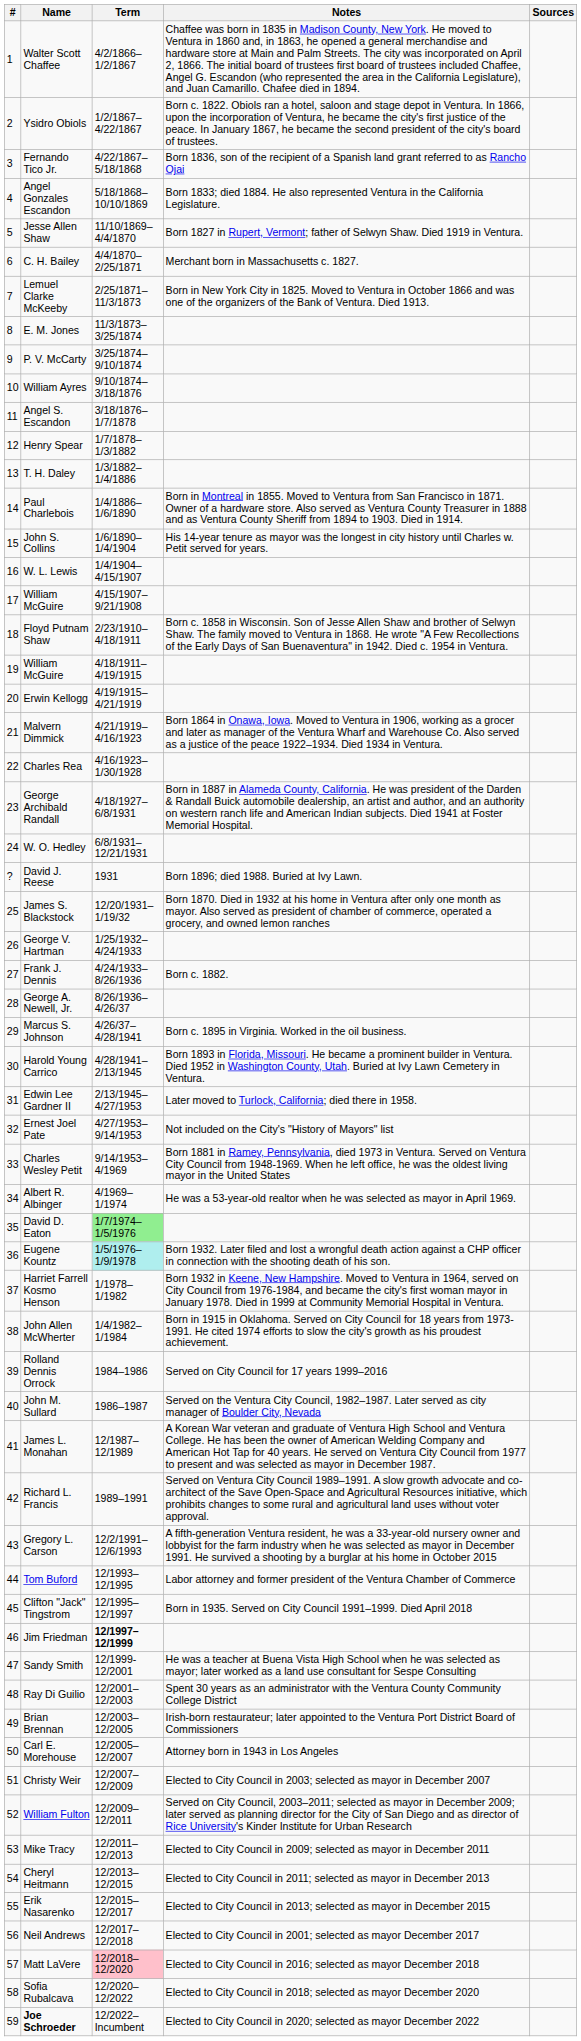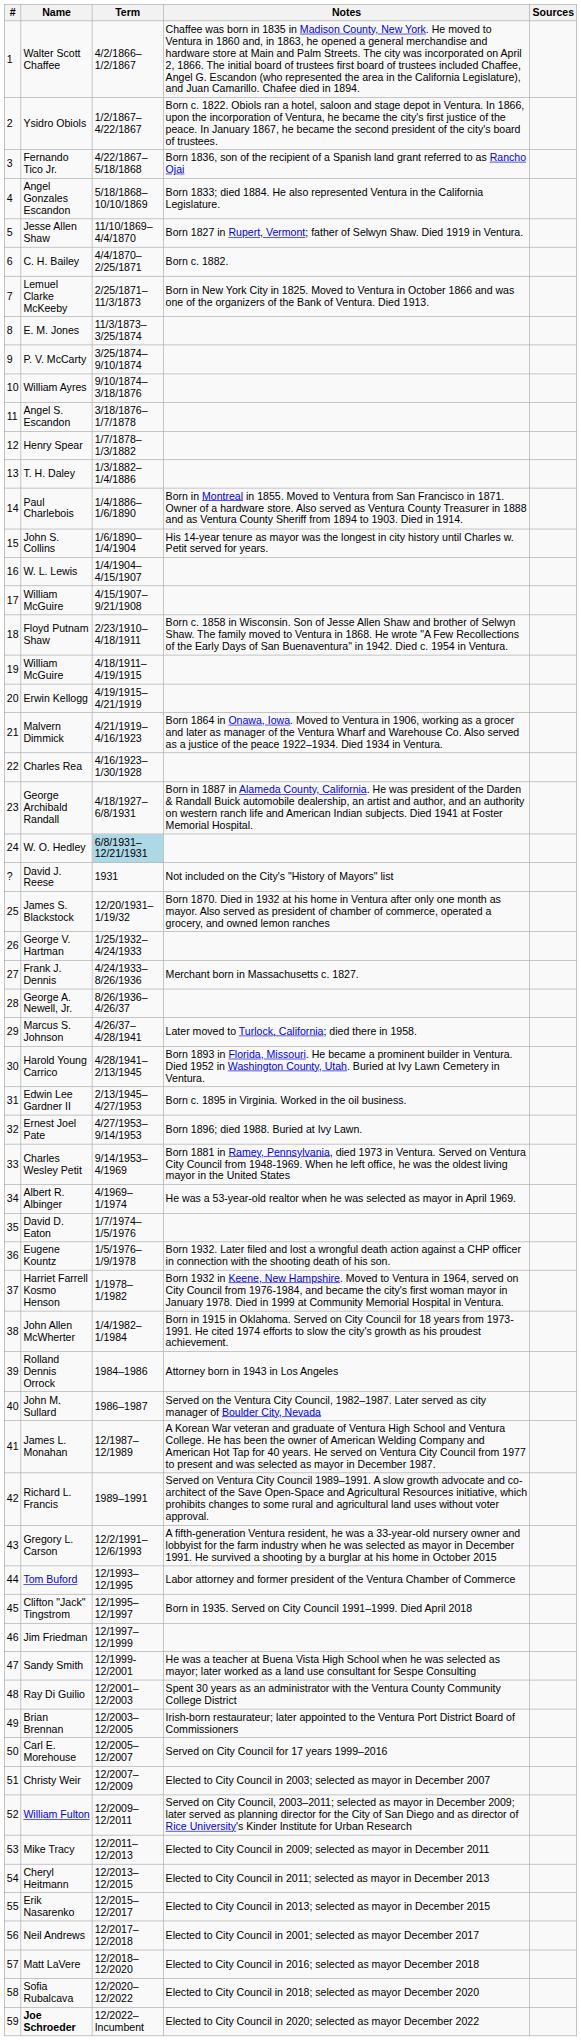 <table class="wikitable">
 <tr>
 <th>#</th>
 <th>Name</th>
 <th>Term</th>
 <th>Notes</th>
 <th>Sources</th>
 </tr>
 <tr>
 <td>1</td>
 <td>Walter Scott Chaffee</td>
 <td>4/2/1866–1/2/1867</td>
 <td>Chaffee was born in 1835 in <a href='#'>Madison County, New York</a>. He moved to Ventura in 1860 and, in 1863, he opened a general merchandise and hardware store at Main and Palm Streets. The city was incorporated on April 2, 1866. The initial board of trustees first board of trustees included Chaffee, Angel G. Escandon (who represented the area in the California Legislature), and Juan Camarillo. Chafee died in 1894.</td>
 <td></td>
 </tr>
 <tr>
 <td>2</td>
 <td>Ysidro Obiols</td>
 <td>1/2/1867–4/22/1867</td>
 <td>Born c. 1822. Obiols ran a hotel, saloon and stage depot in Ventura. In 1866, upon the incorporation of Ventura, he became the city's first justice of the peace. In January 1867, he became the second president of the city's board of trustees.</td>
 <td></td>
 </tr>
 <tr>
 <td>3</td>
 <td>Fernando Tico Jr.</td>
 <td>4/22/1867–5/18/1868</td>
 <td>Born 1836, son of the recipient of a Spanish land grant referred to as <a href='#'>Rancho Ojai</a></td>
 <td></td>
 </tr>
 <tr>
 <td>4</td>
 <td>Angel Gonzales Escandon</td>
 <td>5/18/1868–10/10/1869</td>
 <td>Born 1833; died 1884. He also represented Ventura in the California Legislature.</td>
 <td></td>
 </tr>
 <tr>
 <td>5</td>
 <td>Jesse Allen Shaw</td>
 <td>11/10/1869–4/4/1870</td>
 <td>Born 1827 in <a href='#'>Rupert, Vermont</a>; father of Selwyn Shaw. Died 1919 in Ventura.</td>
 <td></td>
 </tr>
 <tr>
 <td>6</td>
 <td>C. H. Bailey</td>
 <td>4/4/1870–2/25/1871</td>
-<td>Merchant born in Massachusetts c. 1827.</td>
+<td>Born c. 1882.</td>
 <td></td>
 </tr>
 <tr>
 <td>7</td>
 <td>Lemuel Clarke McKeeby</td>
 <td>2/25/1871–11/3/1873</td>
 <td>Born in New York City in 1825. Moved to Ventura in October 1866 and was one of the organizers of the Bank of Ventura. Died 1913.</td>
 <td></td>
 </tr>
 <tr>
 <td>8</td>
 <td>E. M. Jones</td>
 <td>11/3/1873–3/25/1874</td>
 <td></td>
 <td></td>
 </tr>
 <tr>
 <td>9</td>
 <td>P. V. McCarty</td>
 <td>3/25/1874–9/10/1874</td>
 <td></td>
 <td></td>
 </tr>
 <tr>
 <td>10</td>
 <td>William Ayres</td>
 <td>9/10/1874–3/18/1876</td>
 <td></td>
 <td></td>
 </tr>
 <tr>
 <td>11</td>
 <td>Angel S. Escandon</td>
 <td>3/18/1876–1/7/1878</td>
 <td></td>
 <td></td>
 </tr>
 <tr>
 <td>12</td>
 <td>Henry Spear</td>
 <td>1/7/1878–1/3/1882</td>
 <td></td>
 <td></td>
 </tr>
 <tr>
 <td>13</td>
 <td>T. H. Daley</td>
 <td>1/3/1882–1/4/1886</td>
 <td></td>
 <td></td>
 </tr>
 <tr>
 <td>14</td>
 <td>Paul Charlebois</td>
 <td>1/4/1886–1/6/1890</td>
 <td>Born in <a href='#'>Montreal</a> in 1855. Moved to Ventura from San Francisco in 1871. Owner of a hardware store. Also served as Ventura County Treasurer in 1888 and as Ventura County Sheriff from 1894 to 1903. Died in 1914.</td>
 <td></td>
 </tr>
 <tr>
 <td>15</td>
 <td>John S. Collins</td>
 <td>1/6/1890–1/4/1904</td>
 <td>His 14-year tenure as mayor was the longest in city history until Charles w. Petit served for  years.</td>
 <td></td>
 </tr>
 <tr>
 <td>16</td>
 <td>W. L. Lewis</td>
 <td>1/4/1904–4/15/1907</td>
 <td></td>
 <td></td>
 </tr>
 <tr>
 <td>17</td>
 <td>William McGuire</td>
 <td>4/15/1907–9/21/1908</td>
 <td></td>
 <td></td>
 </tr>
 <tr>
 <td>18</td>
 <td>Floyd Putnam Shaw</td>
 <td>2/23/1910–4/18/1911</td>
 <td>Born c. 1858 in Wisconsin. Son of Jesse Allen Shaw and brother of Selwyn Shaw. The family moved to Ventura in 1868. He wrote "A Few Recollections of the Early Days of San Buenaventura" in 1942. Died c. 1954 in Ventura.</td>
 <td></td>
 </tr>
 <tr>
 <td>19</td>
 <td>William McGuire</td>
 <td>4/18/1911–4/19/1915</td>
 <td></td>
 <td></td>
 </tr>
 <tr>
 <td>20</td>
 <td>Erwin Kellogg</td>
 <td>4/19/1915–4/21/1919</td>
 <td></td>
 <td></td>
 </tr>
 <tr>
 <td>21</td>
 <td>Malvern Dimmick</td>
 <td>4/21/1919–4/16/1923</td>
 <td>Born 1864 in <a href='#'>Onawa, Iowa</a>. Moved to Ventura in 1906, working as a grocer and later as manager of the Ventura Wharf and Warehouse Co. Also served as a justice of the peace 1922–1934. Died 1934 in Ventura.</td>
 <td></td>
 </tr>
 <tr>
 <td>22</td>
 <td>Charles Rea</td>
 <td>4/16/1923–1/30/1928</td>
 <td></td>
 <td></td>
 </tr>
 <tr>
 <td>23</td>
 <td>George Archibald Randall</td>
 <td>4/18/1927–6/8/1931</td>
 <td>Born in 1887 in <a href='#'>Alameda County, California</a>. He was president of the Darden & Randall Buick automobile dealership, an artist and author, and an authority on western ranch life and American Indian subjects.  Died 1941 at Foster Memorial Hospital.</td>
 <td></td>
 </tr>
 <tr>
 <td>24</td>
 <td>W. O. Hedley</td>
-<td>6/8/1931–12/21/1931</td>
+<td style="background: lightblue;">6/8/1931–12/21/1931</td>
 <td></td>
 <td></td>
 </tr>
 <tr>
 <td>?</td>
 <td>David J. Reese</td>
 <td>1931</td>
-<td>Born 1896; died 1988. Buried at Ivy Lawn.</td>
+<td>Not included on the City's "History of Mayors" list</td>
 <td></td>
 </tr>
 <tr>
 <td>25</td>
 <td>James S. Blackstock</td>
 <td>12/20/1931–1/19/32</td>
 <td>Born 1870. Died in 1932 at his home in Ventura after only one month as mayor. Also served as president of chamber of commerce, operated a grocery, and owned lemon ranches</td>
 <td></td>
 </tr>
 <tr>
 <td>26</td>
 <td>George V. Hartman</td>
 <td>1/25/1932–4/24/1933</td>
 <td></td>
 <td></td>
 </tr>
 <tr>
 <td>27</td>
 <td>Frank J. Dennis</td>
 <td>4/24/1933–8/26/1936</td>
-<td>Born c. 1882.</td>
+<td>Merchant born in Massachusetts c. 1827.</td>
 <td></td>
 </tr>
 <tr>
 <td>28</td>
 <td>George A. Newell, Jr.</td>
 <td>8/26/1936–4/26/37</td>
 <td></td>
 <td></td>
 </tr>
 <tr>
 <td>29</td>
 <td>Marcus S. Johnson</td>
 <td>4/26/37–4/28/1941</td>
-<td>Born c. 1895 in Virginia. Worked in the oil business.</td>
+<td>Later moved to <a href='#'>Turlock, California</a>; died there in 1958.</td>
 <td></td>
 </tr>
 <tr>
 <td>30</td>
 <td>Harold Young Carrico</td>
 <td>4/28/1941–2/13/1945</td>
 <td>Born 1893 in <a href='#'>Florida, Missouri</a>. He became a prominent builder in Ventura. Died 1952 in <a href='#'>Washington County, Utah</a>. Buried at Ivy Lawn Cemetery in Ventura.</td>
 <td></td>
 </tr>
 <tr>
 <td>31</td>
 <td>Edwin Lee Gardner II</td>
 <td>2/13/1945–4/27/1953</td>
-<td>Later moved to <a href='#'>Turlock, California</a>; died there in 1958.</td>
+<td>Born c. 1895 in Virginia. Worked in the oil business.</td>
 <td></td>
 </tr>
 <tr>
 <td>32</td>
 <td>Ernest Joel Pate</td>
 <td>4/27/1953–9/14/1953</td>
-<td>Not included on the City's "History of Mayors" list</td>
+<td>Born 1896; died 1988. Buried at Ivy Lawn.</td>
 <td></td>
 </tr>
 <tr>
 <td>33</td>
 <td>Charles Wesley Petit</td>
 <td>9/14/1953–4/1969</td>
 <td>Born 1881 in <a href='#'>Ramey, Pennsylvania</a>, died 1973 in Ventura. Served on Ventura City Council from 1948-1969. When he left office, he was the oldest living mayor in the United States</td>
 <td></td>
 </tr>
 <tr>
 <td>34</td>
 <td>Albert R. Albinger</td>
 <td>4/1969–1/1974</td>
 <td>He was a 53-year-old realtor when he was selected as mayor in April 1969.</td>
 <td></td>
 </tr>
 <tr>
 <td>35</td>
 <td>David D. Eaton</td>
-<td style="background: lightgreen;">1/7/1974–1/5/1976</td>
+<td>1/7/1974–1/5/1976</td>
 <td></td>
 <td></td>
 </tr>
 <tr>
 <td>36</td>
 <td>Eugene Kountz</td>
-<td style="background: paleturquoise;">1/5/1976–1/9/1978</td>
+<td>1/5/1976–1/9/1978</td>
 <td>Born 1932. Later filed and lost a wrongful death action against a CHP officer in connection with the shooting death of his son.</td>
 <td></td>
 </tr>
 <tr>
 <td>37</td>
 <td>Harriet Farrell Kosmo Henson</td>
 <td>1/1978–1/1982</td>
 <td>Born 1932 in <a href='#'>Keene, New Hampshire</a>. Moved to Ventura in 1964, served on City Council from 1976-1984, and became the city's first woman mayor in January 1978. Died in 1999 at Community Memorial Hospital in Ventura.</td>
 <td></td>
 </tr>
 <tr>
 <td>38</td>
 <td>John Allen McWherter</td>
 <td>1/4/1982–1/1984</td>
 <td>Born in 1915 in Oklahoma. Served on City Council for 18 years from 1973-1991. He cited 1974 efforts to slow the city's growth as his proudest achievement.</td>
 <td></td>
 </tr>
 <tr>
 <td>39</td>
 <td>Rolland Dennis Orrock</td>
 <td>1984–1986</td>
-<td>Served on City Council for 17 years 1999–2016</td>
+<td>Attorney born in 1943 in Los Angeles</td>
 <td></td>
 </tr>
 <tr>
 <td>40</td>
 <td>John M. Sullard</td>
 <td>1986–1987</td>
 <td>Served on the Ventura City Council, 1982–1987. Later served as city manager of <a href='#'>Boulder City, Nevada</a></td>
 <td></td>
 </tr>
 <tr>
 <td>41</td>
 <td>James L. Monahan</td>
 <td>12/1987–12/1989</td>
 <td>A Korean War veteran and graduate of Ventura High School and Ventura College. He has been the owner of American Welding Company and American Hot Tap for 40 years. He served on Ventura City Council from 1977 to present and was selected as mayor in December 1987.</td>
 <td></td>
 </tr>
 <tr>
 <td>42</td>
 <td>Richard L. Francis</td>
 <td>1989–1991</td>
 <td>Served on Ventura City Council 1989–1991. A slow growth advocate and co-architect of the Save Open-Space and Agricultural Resources initiative, which prohibits changes to some rural and agricultural land uses without voter approval.</td>
 <td></td>
 </tr>
 <tr>
 <td>43</td>
 <td>Gregory L. Carson</td>
 <td>12/2/1991–12/6/1993</td>
 <td>A fifth-generation Ventura resident, he was a 33-year-old nursery owner and lobbyist for the farm industry when he was selected as mayor in December 1991. He survived a shooting by a burglar at his home in October 2015</td>
 <td></td>
 </tr>
 <tr>
 <td>44</td>
 <td><a href='#'>Tom Buford</a></td>
 <td>12/1993–12/1995</td>
 <td>Labor attorney and former president of the Ventura Chamber of Commerce</td>
 <td></td>
 </tr>
 <tr>
 <td>45</td>
 <td>Clifton "Jack" Tingstrom</td>
 <td>12/1995–12/1997</td>
 <td>Born in 1935. Served on City Council 1991–1999. Died April 2018</td>
 <td></td>
 </tr>
 <tr>
 <td>46</td>
 <td>Jim Friedman</td>
-<td><strong>12/1997–12/1999</strong></td>
+<td>12/1997–12/1999</td>
 <td></td>
 <td></td>
 </tr>
 <tr>
 <td>47</td>
 <td>Sandy Smith</td>
 <td>12/1999-12/2001</td>
 <td>He was a teacher at Buena Vista High School when he was selected as mayor; later worked as a land use consultant for Sespe Consulting</td>
 <td></td>
 </tr>
 <tr>
 <td>48</td>
 <td>Ray Di Guilio</td>
 <td>12/2001–12/2003</td>
 <td>Spent 30 years as an administrator with the Ventura County Community College District</td>
 <td></td>
 </tr>
 <tr>
 <td>49</td>
 <td>Brian Brennan</td>
 <td>12/2003–12/2005</td>
 <td>Irish-born restaurateur; later appointed to the Ventura Port District Board of Commissioners</td>
 <td></td>
 </tr>
 <tr>
 <td>50</td>
 <td>Carl E. Morehouse</td>
 <td>12/2005–12/2007</td>
-<td>Attorney born in 1943 in Los Angeles</td>
+<td>Served on City Council for 17 years 1999–2016</td>
 <td></td>
 </tr>
 <tr>
 <td>51</td>
 <td>Christy Weir</td>
 <td>12/2007–12/2009</td>
 <td>Elected to City Council in 2003; selected as mayor in December 2007</td>
 <td></td>
 </tr>
 <tr>
 <td>52</td>
 <td><a href='#'>William Fulton</a></td>
 <td>12/2009–12/2011</td>
 <td>Served on City Council, 2003–2011; selected as mayor in December 2009; later served as planning director for the City of San Diego and as director of <a href='#'>Rice University</a>'s Kinder Institute for Urban Research</td>
 <td></td>
 </tr>
 <tr>
 <td>53</td>
 <td>Mike Tracy</td>
 <td>12/2011–12/2013</td>
 <td>Elected to City Council in 2009; selected as mayor in December 2011</td>
 <td></td>
 </tr>
 <tr>
 <td>54</td>
 <td>Cheryl Heitmann</td>
 <td>12/2013–12/2015</td>
 <td>Elected to City Council in 2011; selected as mayor in December 2013</td>
 <td></td>
 </tr>
 <tr>
 <td>55</td>
 <td>Erik Nasarenko</td>
 <td>12/2015–12/2017</td>
 <td>Elected to City Council in 2013; selected as mayor in December 2015</td>
 <td></td>
 </tr>
 <tr>
 <td>56</td>
 <td>Neil Andrews</td>
 <td>12/2017–12/2018</td>
 <td>Elected to City Council in 2001; selected as mayor December 2017</td>
 <td></td>
 </tr>
 <tr>
 <td>57</td>
 <td>Matt LaVere</td>
-<td style="background: pink;">12/2018–12/2020</td>
+<td>12/2018–12/2020</td>
 <td>Elected to City Council in 2016; selected as mayor December 2018</td>
 <td></td>
 </tr>
 <tr>
 <td>58</td>
 <td>Sofia Rubalcava</td>
 <td>12/2020–12/2022</td>
 <td>Elected to City Council in 2018; selected as mayor December 2020</td>
 <td></td>
 </tr>
 <tr>
 <td>59</td>
 <td><strong>Joe Schroeder</strong></td>
 <td>12/2022–Incumbent</td>
 <td>Elected to City Council in 2020; selected as mayor December 2022</td>
 <td></td>
 </tr>
 </table>
